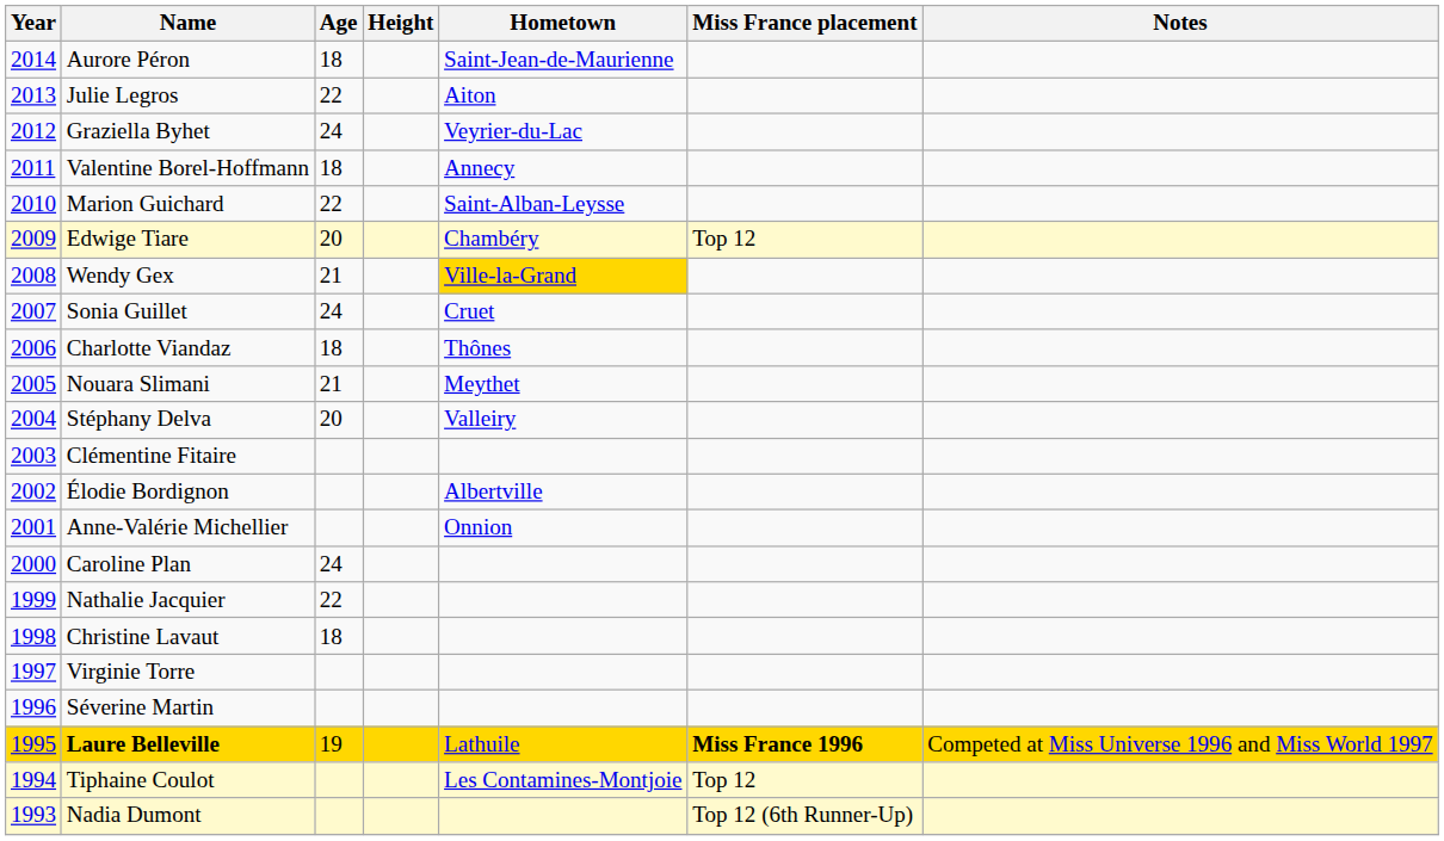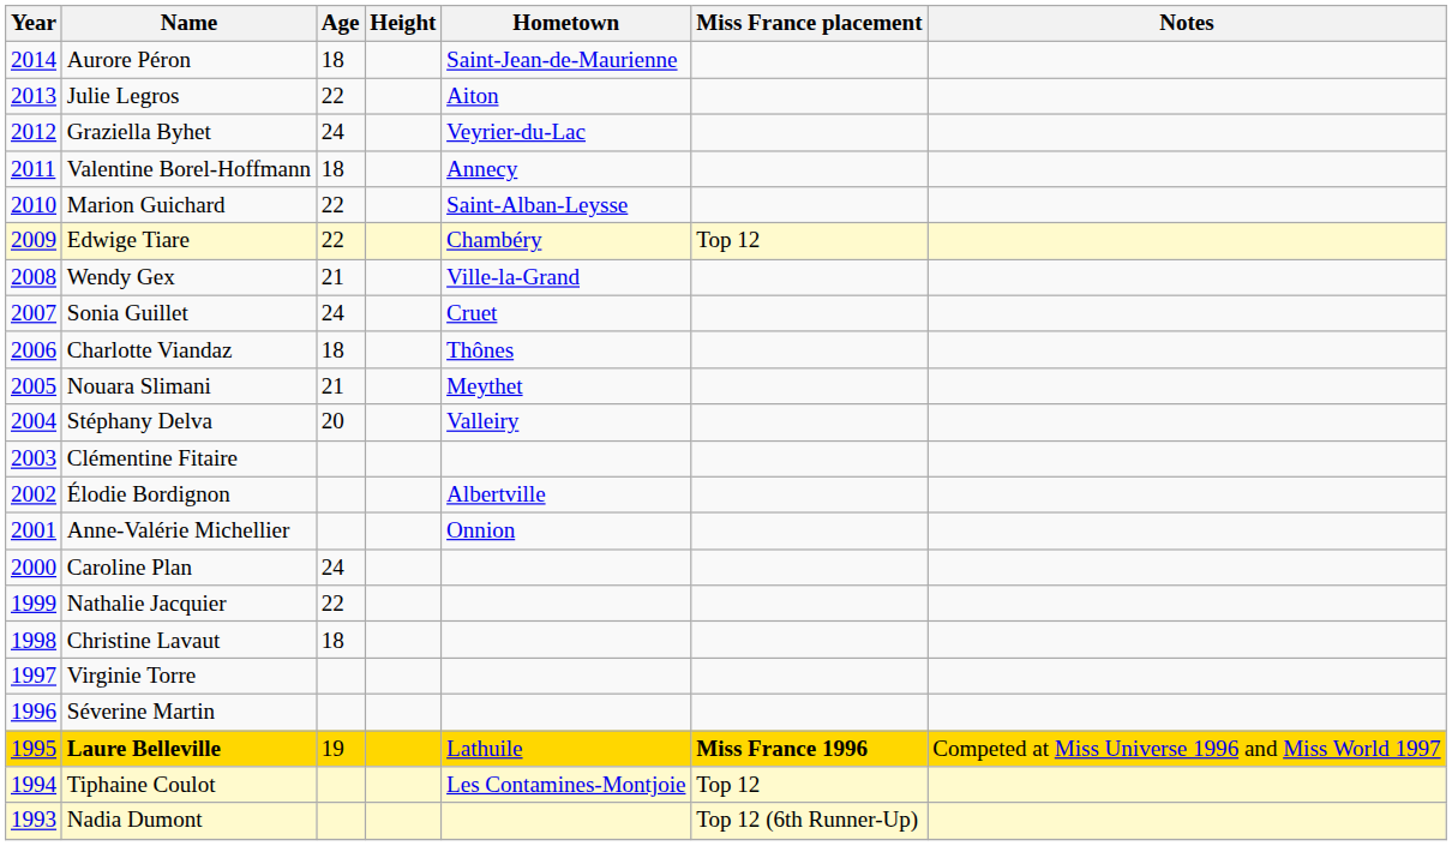 <table class="wikitable sortable">
 <tr>
 <th>Year</th>
 <th>Name</th>
 <th>Age</th>
 <th>Height</th>
 <th>Hometown</th>
 <th>Miss France placement</th>
 <th>Notes</th>
 </tr>
 <tr>
 <td><a href='#'>2014</a></td>
 <td>Aurore Péron</td>
 <td>18</td>
 <td></td>
 <td><a href='#'>Saint-Jean-de-Maurienne</a></td>
 <td></td>
 <td></td>
 </tr>
 <tr>
 <td><a href='#'>2013</a></td>
 <td>Julie Legros</td>
 <td>22</td>
 <td></td>
 <td><a href='#'>Aiton</a></td>
 <td></td>
 <td></td>
 </tr>
 <tr>
 <td><a href='#'>2012</a></td>
 <td>Graziella Byhet</td>
 <td>24</td>
 <td></td>
 <td><a href='#'>Veyrier-du-Lac</a></td>
 <td></td>
 <td></td>
 </tr>
 <tr>
 <td><a href='#'>2011</a></td>
 <td>Valentine Borel-Hoffmann</td>
 <td>18</td>
 <td></td>
 <td><a href='#'>Annecy</a></td>
 <td></td>
 <td></td>
 </tr>
 <tr>
 <td><a href='#'>2010</a></td>
 <td>Marion Guichard</td>
 <td>22</td>
 <td></td>
 <td><a href='#'>Saint-Alban-Leysse</a></td>
 <td></td>
 <td></td>
 </tr>
 <tr bgcolor=#FFFACD>
 <td><a href='#'>2009</a></td>
 <td>Edwige Tiare</td>
-<td>20</td>
+<td>22</td>
 <td></td>
 <td><a href='#'>Chambéry</a></td>
 <td>Top 12</td>
 <td></td>
 </tr>
 <tr>
 <td><a href='#'>2008</a></td>
 <td>Wendy Gex</td>
 <td>21</td>
 <td></td>
-<td style="background: gold;"><a href='#'>Ville-la-Grand</a></td>
+<td><a href='#'>Ville-la-Grand</a></td>
 <td></td>
 <td></td>
 </tr>
 <tr>
 <td><a href='#'>2007</a></td>
 <td>Sonia Guillet</td>
 <td>24</td>
 <td></td>
 <td><a href='#'>Cruet</a></td>
 <td></td>
 <td></td>
 </tr>
 <tr>
 <td><a href='#'>2006</a></td>
 <td>Charlotte Viandaz</td>
 <td>18</td>
 <td></td>
 <td><a href='#'>Thônes</a></td>
 <td></td>
 <td></td>
 </tr>
 <tr>
 <td><a href='#'>2005</a></td>
 <td>Nouara Slimani</td>
 <td>21</td>
 <td></td>
 <td><a href='#'>Meythet</a></td>
 <td></td>
 <td></td>
 </tr>
 <tr>
 <td><a href='#'>2004</a></td>
 <td>Stéphany Delva</td>
 <td>20</td>
 <td></td>
 <td><a href='#'>Valleiry</a></td>
 <td></td>
 <td></td>
 </tr>
 <tr>
 <td><a href='#'>2003</a></td>
 <td>Clémentine Fitaire</td>
 <td></td>
 <td></td>
 <td></td>
 <td></td>
 <td></td>
 </tr>
 <tr>
 <td><a href='#'>2002</a></td>
 <td>Élodie Bordignon</td>
 <td></td>
 <td></td>
 <td><a href='#'>Albertville</a></td>
 <td></td>
 <td></td>
 </tr>
 <tr>
 <td><a href='#'>2001</a></td>
 <td>Anne-Valérie Michellier</td>
 <td></td>
 <td></td>
 <td><a href='#'>Onnion</a></td>
 <td></td>
 <td></td>
 </tr>
 <tr>
 <td><a href='#'>2000</a></td>
 <td>Caroline Plan</td>
 <td>24</td>
 <td></td>
 <td></td>
 <td></td>
 <td></td>
 </tr>
 <tr>
 <td><a href='#'>1999</a></td>
 <td>Nathalie Jacquier</td>
 <td>22</td>
 <td></td>
 <td></td>
 <td></td>
 <td></td>
 </tr>
 <tr>
 <td><a href='#'>1998</a></td>
 <td>Christine Lavaut</td>
 <td>18</td>
 <td></td>
 <td></td>
 <td></td>
 <td></td>
 </tr>
 <tr>
 <td><a href='#'>1997</a></td>
 <td>Virginie Torre</td>
 <td></td>
 <td></td>
 <td></td>
 <td></td>
 <td></td>
 </tr>
 <tr>
 <td><a href='#'>1996</a></td>
 <td>Séverine Martin</td>
 <td></td>
 <td></td>
 <td></td>
 <td></td>
 <td></td>
 </tr>
 <tr bgcolor=gold>
 <td><a href='#'>1995</a></td>
 <td><strong>Laure Belleville</strong></td>
 <td>19</td>
 <td></td>
 <td><a href='#'>Lathuile</a></td>
 <td><strong>Miss France 1996</strong></td>
 <td>Competed at <a href='#'>Miss Universe 1996</a> and <a href='#'>Miss World 1997</a></td>
 </tr>
 <tr bgcolor=#FFFACD>
 <td><a href='#'>1994</a></td>
 <td>Tiphaine Coulot</td>
 <td></td>
 <td></td>
 <td><a href='#'>Les Contamines-Montjoie</a></td>
 <td>Top 12</td>
 <td></td>
 </tr>
 <tr bgcolor=#FFFACD>
 <td><a href='#'>1993</a></td>
 <td>Nadia Dumont</td>
 <td></td>
 <td></td>
 <td></td>
 <td>Top 12 (6th Runner-Up)</td>
 <td></td>
 </tr>
 <tr>
 </tr>
 </table>
